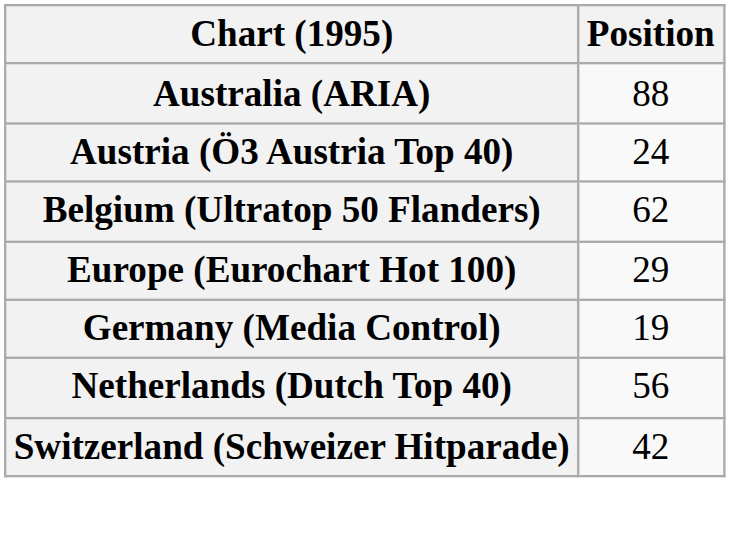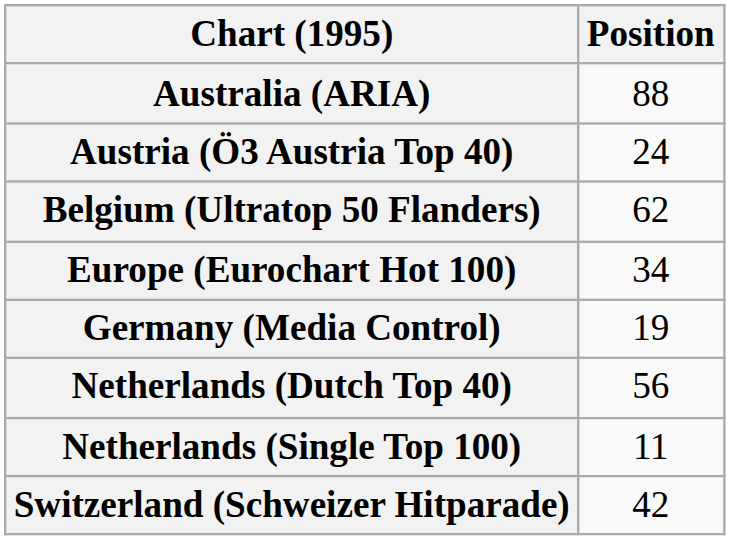 <table class="wikitable sortable plainrowheaders" style="text-align:center">
 <tr>
 <th>Chart (1995)</th>
 <th>Position</th>
 </tr>
 <tr>
 <th scope="row">Australia (ARIA)</th>
 <td>88</td>
 </tr>
 <tr>
 <th scope="row">Austria (Ö3 Austria Top 40)</th>
 <td>24</td>
 </tr>
 <tr>
 <th scope="row">Belgium (Ultratop 50 Flanders)</th>
 <td>62</td>
 </tr>
 <tr>
 <th scope="row">Europe (Eurochart Hot 100)</th>
-<td>29</td>
+<td>34</td>
 </tr>
 <tr>
 <th scope="row">Germany (Media Control)</th>
 <td>19</td>
 </tr>
 <tr>
 <th scope="row">Netherlands (Dutch Top 40)</th>
 <td>56</td>
 </tr>
 <tr>
+<th scope="row">Netherlands (Single Top 100)</th>
+<td>11</td>
+</tr>
+<tr>
 <th scope="row">Switzerland (Schweizer Hitparade)</th>
 <td>42</td>
 </tr>
 </table>
